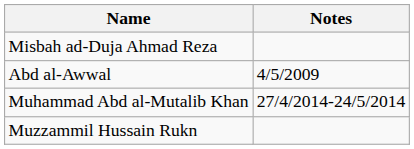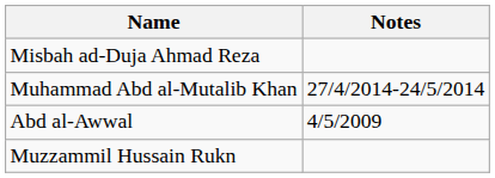 <table class="wikitable">
 <tr>
 <th>Name</th>
 <th>Notes</th>
 </tr>
 <tr>
 <td>Misbah ad-Duja Ahmad Reza</td>
 </tr>
 <tr>
+<td>Muhammad Abd al-Mutalib Khan</td>
+<td>27/4/2014-24/5/2014</td>
+</tr>
+<tr>
 <td>Abd al-Awwal</td>
 <td>4/5/2009</td>
-</tr>
-<tr>
-<td>Muhammad Abd al-Mutalib Khan</td>
-<td>27/4/2014-24/5/2014</td>
 </tr>
 <tr>
 <td>Muzzammil Hussain Rukn</td>
 </tr>
 </table>
